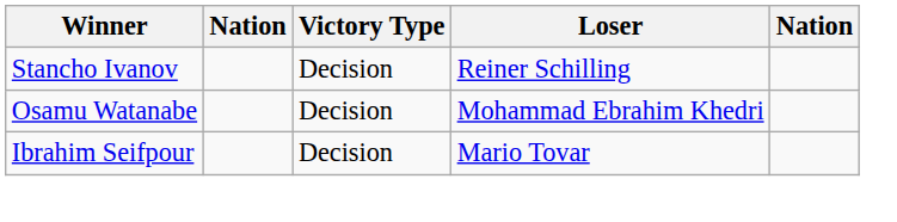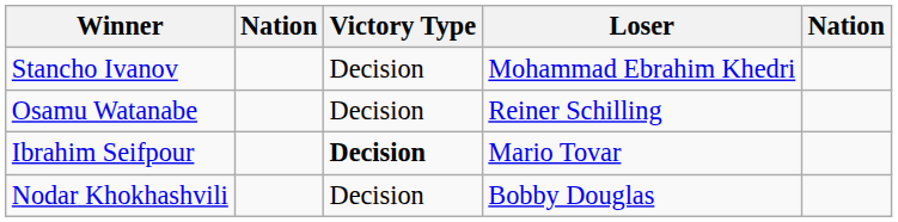 <table class="wikitable sortable" style="text-align:left;">
 <tr>
 <th>Winner</th>
 <th>Nation</th>
 <th>Victory Type</th>
 <th>Loser</th>
 <th>Nation</th>
 </tr>
 <tr>
 <td><a href='#'>Stancho Ivanov</a></td>
 <td></td>
 <td>Decision</td>
-<td><a href='#'>Reiner Schilling</a></td>
+<td><a href='#'>Mohammad Ebrahim Khedri</a></td>
 <td></td>
 </tr>
 <tr>
 <td><a href='#'>Osamu Watanabe</a></td>
 <td></td>
 <td>Decision</td>
-<td><a href='#'>Mohammad Ebrahim Khedri</a></td>
+<td><a href='#'>Reiner Schilling</a></td>
 <td></td>
 </tr>
 <tr>
 <td><a href='#'>Ibrahim Seifpour</a></td>
 <td></td>
-<td>Decision</td>
+<td><strong>Decision</strong></td>
 <td><a href='#'>Mario Tovar</a></td>
 <td></td>
 </tr>
+<tr>
+<td><a href='#'>Nodar Khokhashvili</a></td>
+<td></td>
+<td>Decision</td>
+<td><a href='#'>Bobby Douglas</a></td>
+<td></td>
+</tr>
 </table>
